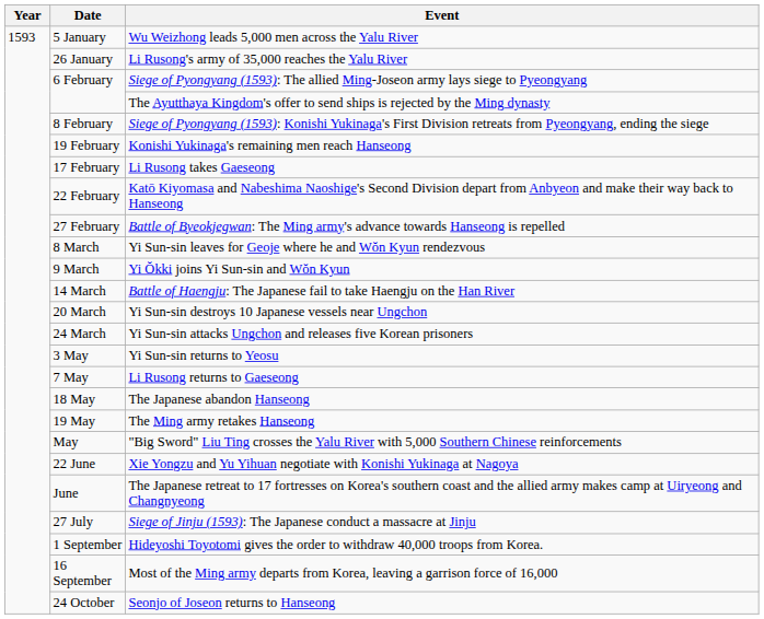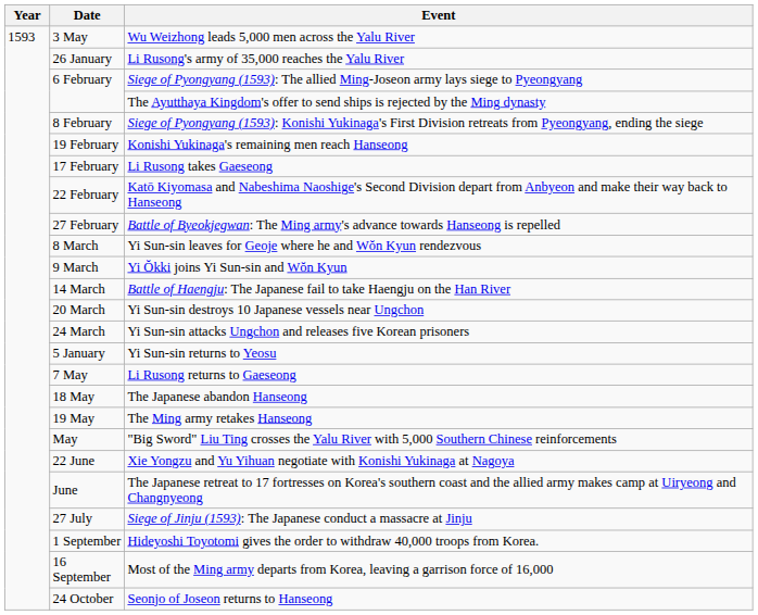 <table class="wikitable" width="100%">
 <tr>
 <th style="width:6%">Year</th>
 <th style="width:10%">Date</th>
 <th>Event</th>
 </tr>
 <tr>
 <td rowspan="25" valign="top">1593</td>
-<td>5 January</td>
+<td>3 May</td>
 <td><a href='#'>Wu Weizhong</a> leads 5,000 men across the <a href='#'>Yalu River</a></td>
 </tr>
 <tr>
 <td>26 January</td>
 <td><a href='#'>Li Rusong</a>'s army of 35,000 reaches the <a href='#'>Yalu River</a></td>
 </tr>
 <tr>
 <td rowspan="2" valign="top">6 February</td>
 <td><em><a href='#'>Siege of Pyongyang (1593)</a></em>: The allied <a href='#'>Ming</a>-Joseon army lays siege to <a href='#'>Pyeongyang</a></td>
 </tr>
 <tr>
 <td>The <a href='#'>Ayutthaya Kingdom</a>'s offer to send ships is rejected by the <a href='#'>Ming dynasty</a></td>
 </tr>
 <tr>
 <td>8 February</td>
 <td><em><a href='#'>Siege of Pyongyang (1593)</a></em>: <a href='#'>Konishi Yukinaga</a>'s First Division retreats from <a href='#'>Pyeongyang</a>, ending the siege</td>
 </tr>
 <tr>
 <td>19 February</td>
 <td><a href='#'>Konishi Yukinaga</a>'s remaining men reach <a href='#'>Hanseong</a></td>
 </tr>
 <tr>
 <td>17 February</td>
 <td><a href='#'>Li Rusong</a> takes <a href='#'>Gaeseong</a></td>
 </tr>
 <tr>
 <td>22 February</td>
 <td><a href='#'>Katō Kiyomasa</a> and <a href='#'>Nabeshima Naoshige</a>'s Second Division depart from <a href='#'>Anbyeon</a> and make their way back to <a href='#'>Hanseong</a></td>
 </tr>
 <tr>
 <td>27 February</td>
 <td><em><a href='#'>Battle of Byeokjegwan</a></em>: The <a href='#'>Ming army</a>'s advance towards <a href='#'>Hanseong</a> is repelled</td>
 </tr>
 <tr>
 <td>8 March</td>
 <td>Yi Sun-sin leaves for <a href='#'>Geoje</a> where he and <a href='#'>Wŏn Kyun</a> rendezvous</td>
 </tr>
 <tr>
 <td>9 March</td>
 <td><a href='#'>Yi Ŏkki</a> joins Yi Sun-sin and <a href='#'>Wŏn Kyun</a></td>
 </tr>
 <tr>
 <td>14 March</td>
 <td><em><a href='#'>Battle of Haengju</a></em>: The Japanese fail to take Haengju on the <a href='#'>Han River</a></td>
 </tr>
 <tr>
 <td>20 March</td>
 <td>Yi Sun-sin destroys 10 Japanese vessels near <a href='#'>Ungchon</a></td>
 </tr>
 <tr>
 <td>24 March</td>
 <td>Yi Sun-sin attacks <a href='#'>Ungchon</a> and releases five Korean prisoners</td>
 </tr>
 <tr>
-<td>3 May</td>
+<td>5 January</td>
 <td>Yi Sun-sin returns to <a href='#'>Yeosu</a></td>
 </tr>
 <tr>
 <td>7 May</td>
 <td><a href='#'>Li Rusong</a> returns to <a href='#'>Gaeseong</a></td>
 </tr>
 <tr>
 <td>18 May</td>
 <td>The Japanese abandon <a href='#'>Hanseong</a></td>
 </tr>
 <tr>
 <td>19 May</td>
 <td>The <a href='#'>Ming</a> army retakes <a href='#'>Hanseong</a></td>
 </tr>
 <tr>
 <td>May</td>
 <td>"Big Sword" <a href='#'>Liu Ting</a> crosses the <a href='#'>Yalu River</a> with 5,000 <a href='#'>Southern Chinese</a> reinforcements</td>
 </tr>
 <tr>
 <td>22 June</td>
 <td><a href='#'>Xie Yongzu</a> and <a href='#'>Yu Yihuan</a> negotiate with <a href='#'>Konishi Yukinaga</a> at <a href='#'>Nagoya</a></td>
 </tr>
 <tr>
 <td>June</td>
 <td>The Japanese retreat to 17 fortresses on Korea's southern coast and the allied army makes camp at <a href='#'>Uiryeong</a> and <a href='#'>Changnyeong</a></td>
 </tr>
 <tr>
 <td>27 July</td>
 <td><em><a href='#'>Siege of Jinju (1593)</a></em>: The Japanese conduct a massacre at <a href='#'>Jinju</a></td>
 </tr>
 <tr>
 <td>1 September</td>
 <td><a href='#'>Hideyoshi Toyotomi</a> gives the order to withdraw 40,000 troops from Korea.</td>
 </tr>
 <tr>
 <td>16 September</td>
 <td>Most of the <a href='#'>Ming army</a> departs from Korea, leaving a garrison force of 16,000</td>
 </tr>
 <tr>
 <td>24 October</td>
 <td><a href='#'>Seonjo of Joseon</a> returns to <a href='#'>Hanseong</a></td>
 </tr>
 </table>
